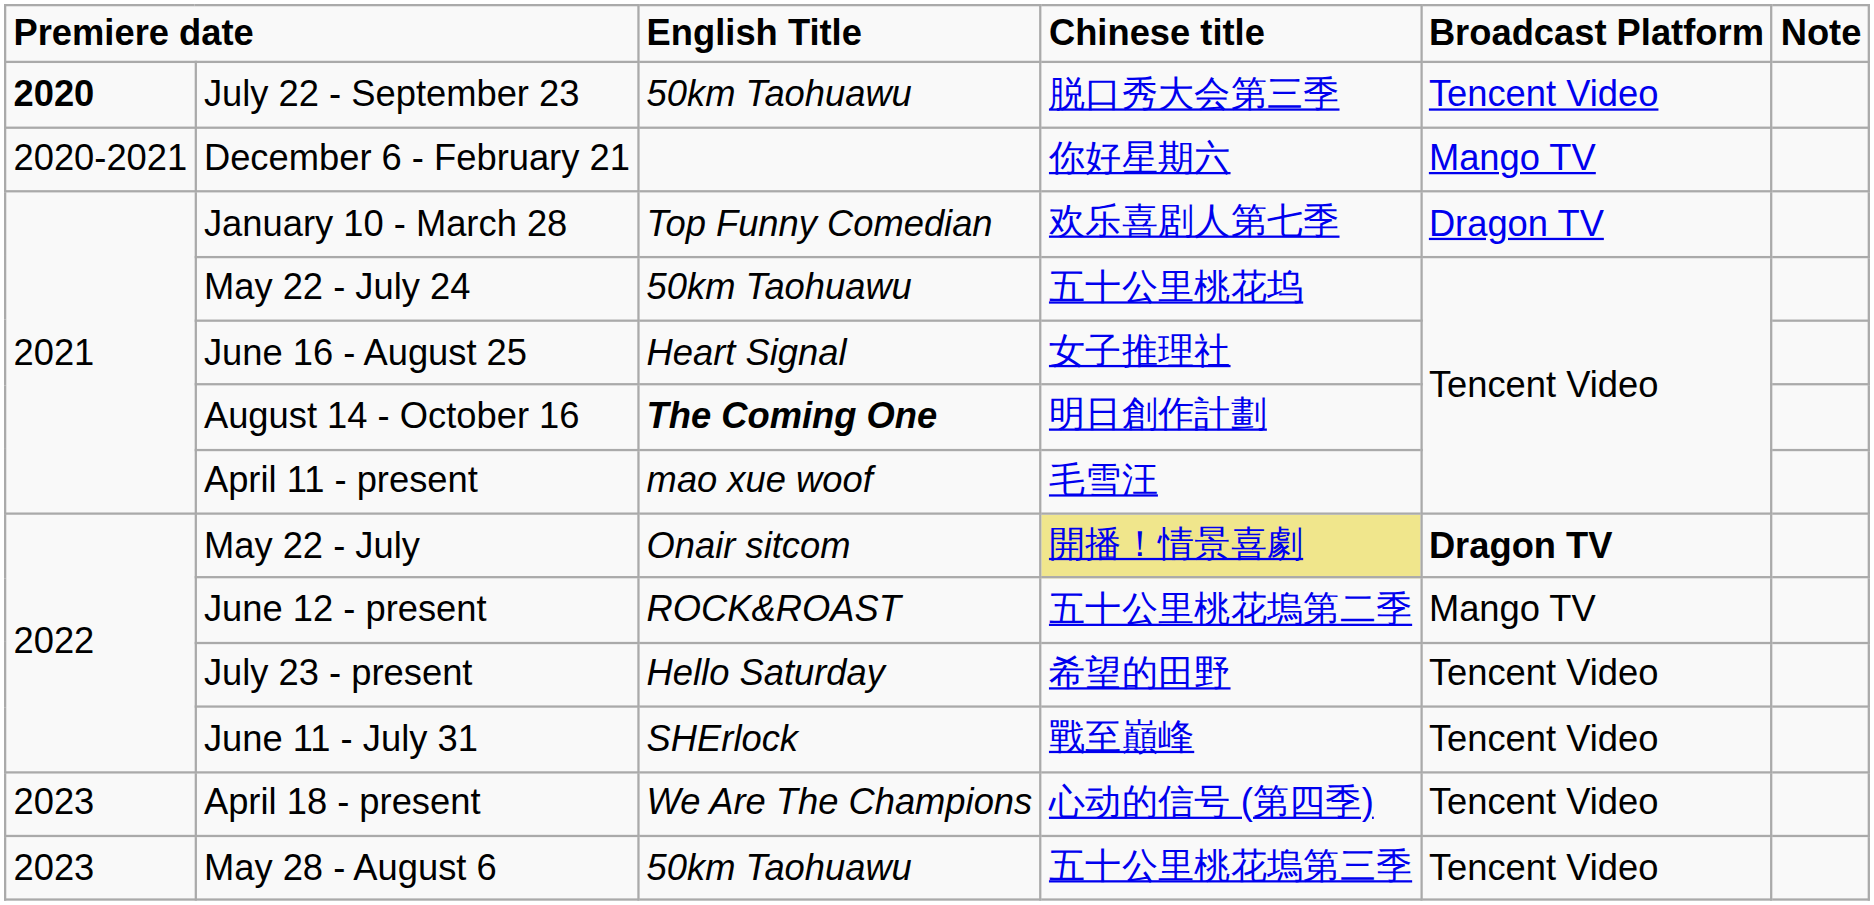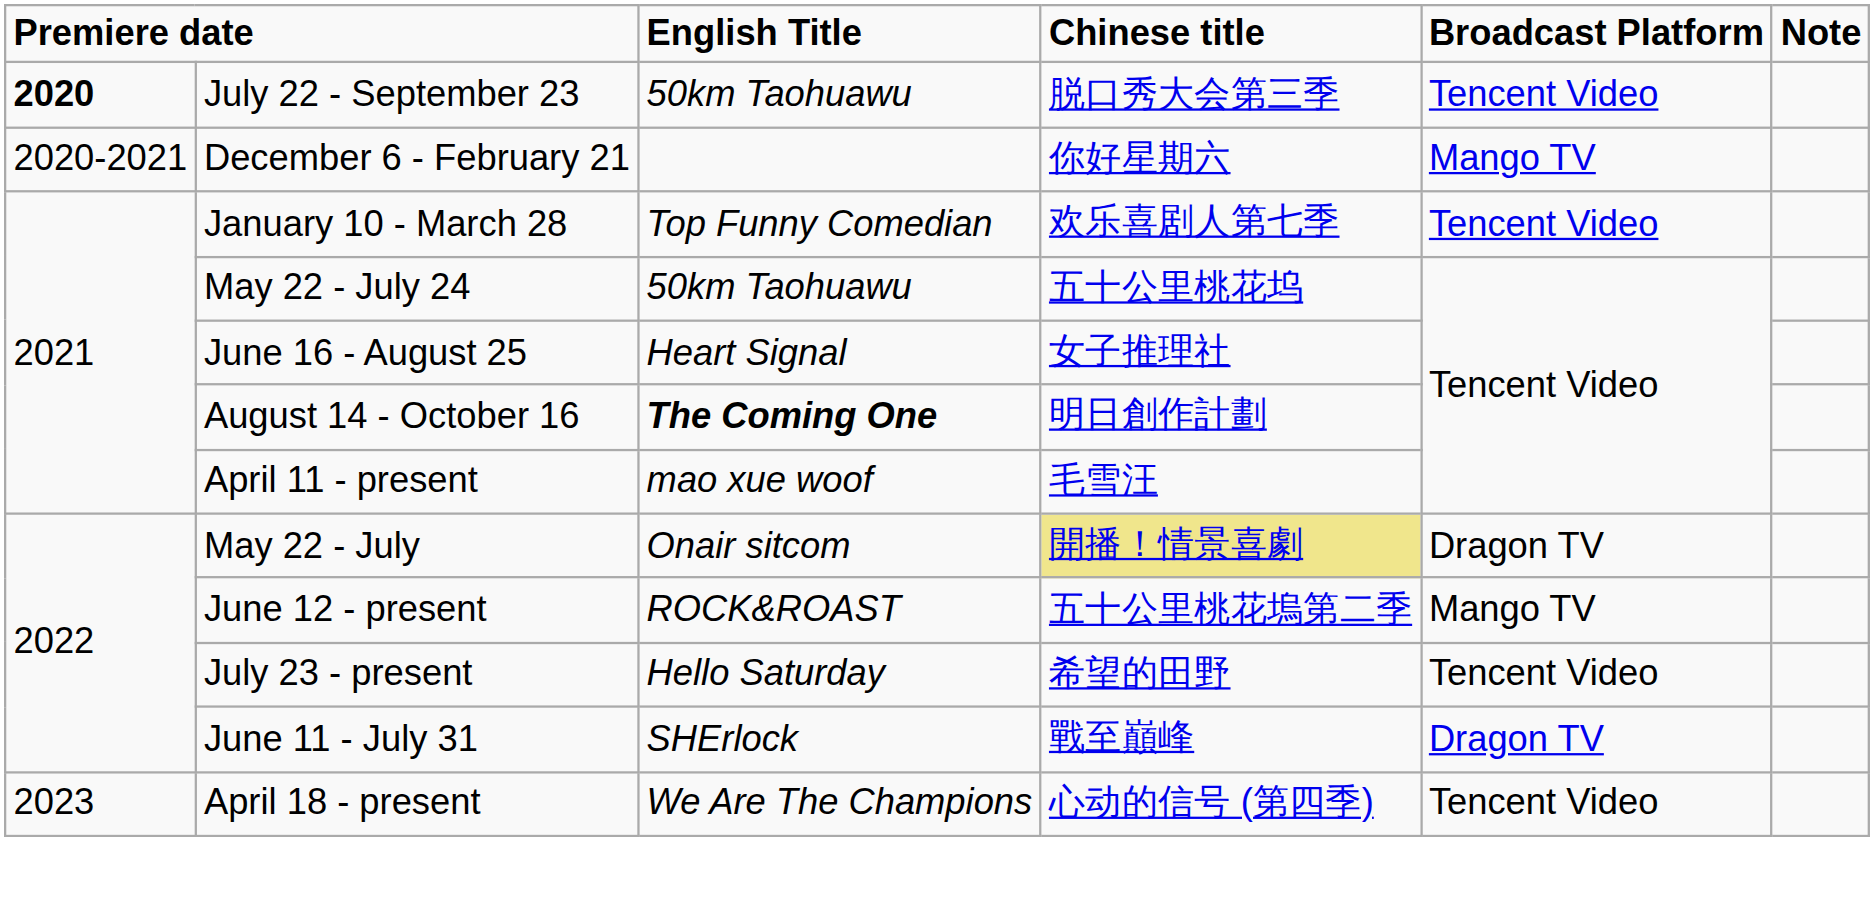 <table class="wikitable">
 <tr>
 <td colspan="2"><strong>Premiere date</strong></td>
 <td><strong>English Title</strong></td>
 <td><strong>Chinese title</strong></td>
 <td><strong>Broadcast Platform</strong></td>
 <td><strong>Note</strong></td>
 </tr>
 <tr>
 <td><strong>2020</strong></td>
 <td>July 22 - September 23</td>
 <td><em>50km Taohuawu</em></td>
 <td><a href='#'>脱口秀大会第三季</a></td>
 <td><a href='#'>Tencent Video</a></td>
 <td></td>
 </tr>
 <tr>
 <td>2020-2021</td>
 <td>December 6 - February 21</td>
 <td></td>
 <td><a href='#'>你好星期六</a></td>
 <td><a href='#'>Mango TV</a></td>
 <td></td>
 </tr>
 <tr>
 <td rowspan="5">2021</td>
 <td>January 10 - March 28</td>
 <td><em>Top Funny Comedian</em></td>
 <td><a href='#'>欢乐喜剧人第七季</a></td>
-<td><a href='#'>Dragon TV</a></td>
+<td><a href='#'>Tencent Video</a></td>
 <td></td>
 </tr>
 <tr>
 <td>May 22 - July 24</td>
 <td><em>50km Taohuawu</em></td>
 <td><a href='#'>五十公里桃花坞</a></td>
 <td rowspan="4">Tencent Video</td>
 <td></td>
 </tr>
 <tr>
 <td>June 16 - August 25</td>
 <td><em>Heart Signal</em></td>
 <td><a href='#'>女子推理社</a></td>
 <td></td>
 </tr>
 <tr>
 <td>August 14 - October 16</td>
 <td><strong><em>The Coming One</em></strong></td>
 <td><a href='#'>明日創作計劃</a></td>
 <td></td>
 </tr>
 <tr>
 <td>April 11 - present</td>
 <td><em>mao xue woof</em></td>
 <td><a href='#'>毛雪汪</a></td>
 <td></td>
 </tr>
 <tr>
 <td rowspan="4">2022</td>
 <td>May 22 - July</td>
 <td><em>Onair sitcom</em></td>
 <td style="background: khaki;"><a href='#'>開播！情景喜劇</a></td>
-<td><strong>Dragon TV</strong></td>
+<td>Dragon TV</td>
 <td></td>
 </tr>
 <tr>
 <td>June 12 - present</td>
 <td><em>ROCK&ROAST</em></td>
 <td><a href='#'>五十公里桃花塢第二季</a></td>
 <td>Mango TV</td>
 <td></td>
 </tr>
 <tr>
 <td>July 23 - present</td>
 <td><em>Hello Saturday</em></td>
 <td><a href='#'>希望的田野</a></td>
 <td>Tencent Video</td>
 <td></td>
 </tr>
 <tr>
 <td>June 11 - July 31</td>
 <td><em>SHErlock</em></td>
 <td><a href='#'>戰至巔峰</a></td>
-<td>Tencent Video</td>
+<td><a href='#'>Dragon TV</a></td>
 <td></td>
 </tr>
 <tr>
 <td>2023</td>
 <td>April 18 - present</td>
 <td><em>We Are The Champions</em></td>
 <td><a href='#'>心动的信号 (第四季)</a></td>
 <td>Tencent Video</td>
 <td></td>
 </tr>
-<tr>
-<td>2023</td>
-<td>May 28 - August 6</td>
-<td><em>50km Taohuawu</em></td>
-<td><a href='#'>五十公里桃花塢第三季</a></td>
-<td>Tencent Video</td>
-<td></td>
-</tr>
 </table>
